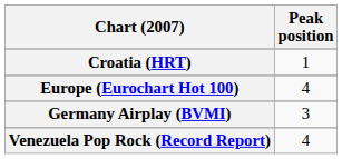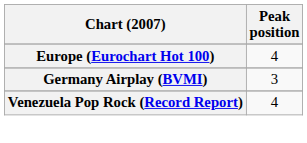 <table class="wikitable plainrowheaders sortable">
 <tr>
 <th>Chart (2007)</th>
 <th>Peak<br>position</th>
 </tr>
 <tr>
 </tr>
 <tr>
 </tr>
 <tr>
 </tr>
 <tr>
 </tr>
 <tr>
 </tr>
 <tr>
 </tr>
 <tr>
 </tr>
 <tr>
 </tr>
 <tr>
-</tr>
-<tr>
-<th scope="row">Croatia (<a href='#'>HRT</a>)</th>
-<td style="text-align:center;">1</td>
 </tr>
 <tr>
 </tr>
 <tr>
 </tr>
 <tr>
 <th scope="row">Europe (<a href='#'>Eurochart Hot 100</a>)</th>
 <td style="text-align:center;">4</td>
 </tr>
 <tr>
 </tr>
 <tr>
 </tr>
 <tr>
 <th scope="row">Germany Airplay (<a href='#'>BVMI</a>)</th>
 <td style="text-align:center;">3</td>
 </tr>
 <tr>
 </tr>
 <tr>
 </tr>
 <tr>
 </tr>
 <tr>
 </tr>
 <tr>
 </tr>
 <tr>
 </tr>
 <tr>
 </tr>
 <tr>
 </tr>
 <tr>
 </tr>
 <tr>
 </tr>
 <tr>
 </tr>
 <tr>
 </tr>
 <tr>
 </tr>
 <tr>
 </tr>
 <tr>
 </tr>
 <tr>
 </tr>
 <tr>
 </tr>
 <tr>
 </tr>
 <tr>
 </tr>
 <tr>
 <th scope="row">Venezuela Pop Rock (<a href='#'>Record Report</a>)</th>
 <td style="text-align:center;">4</td>
 </tr>
 </table>
